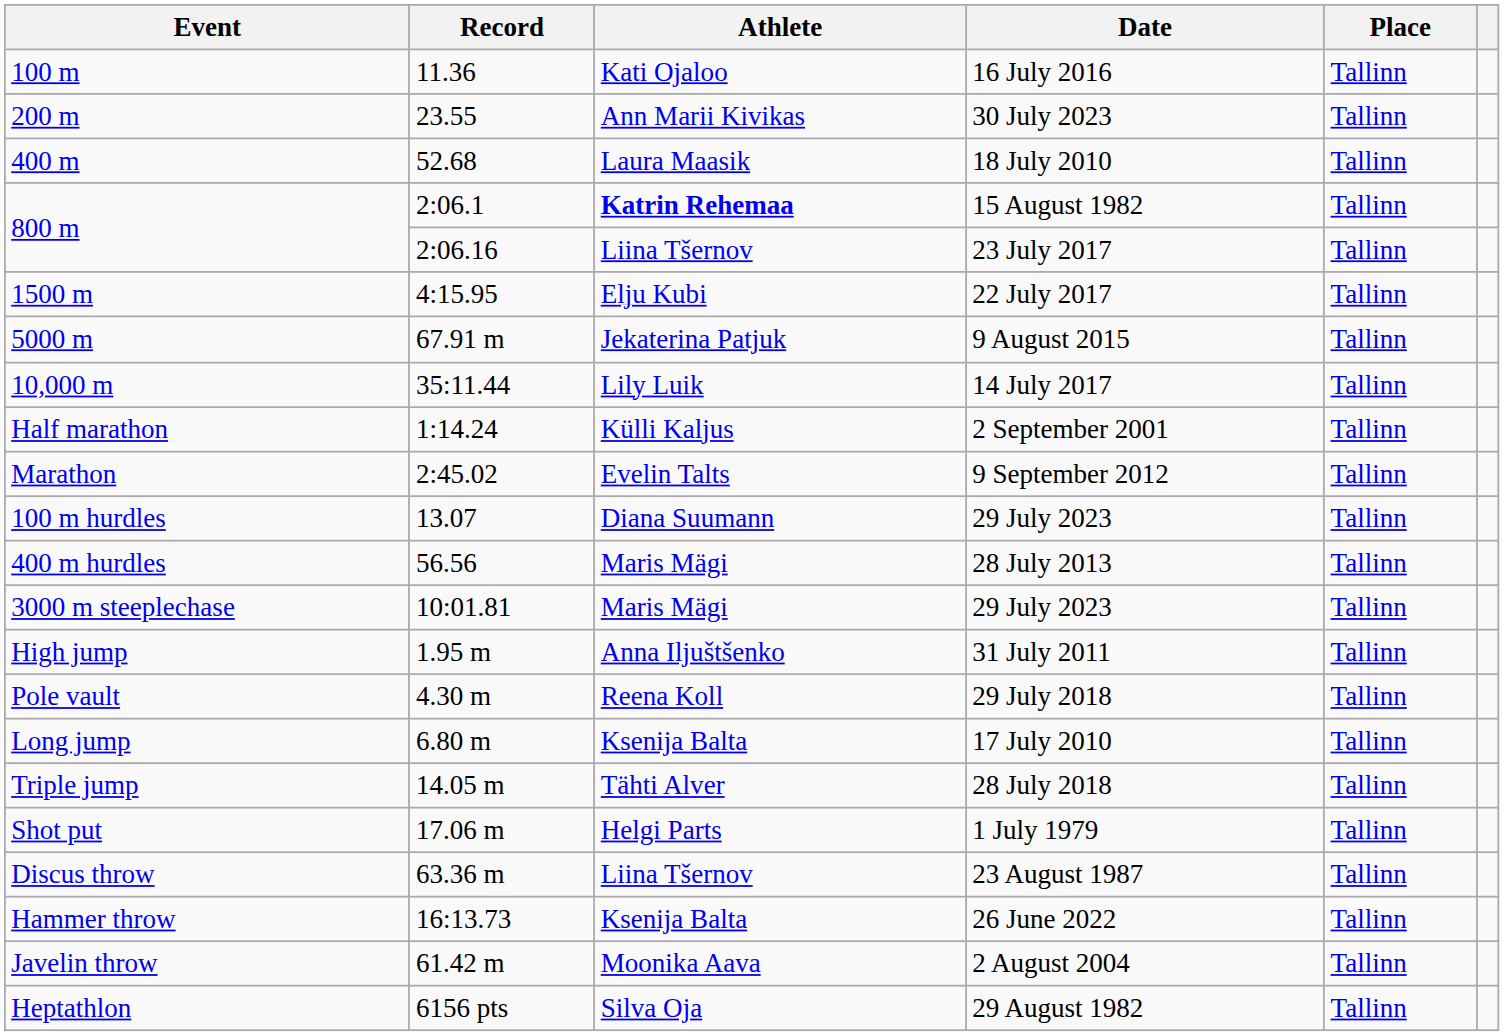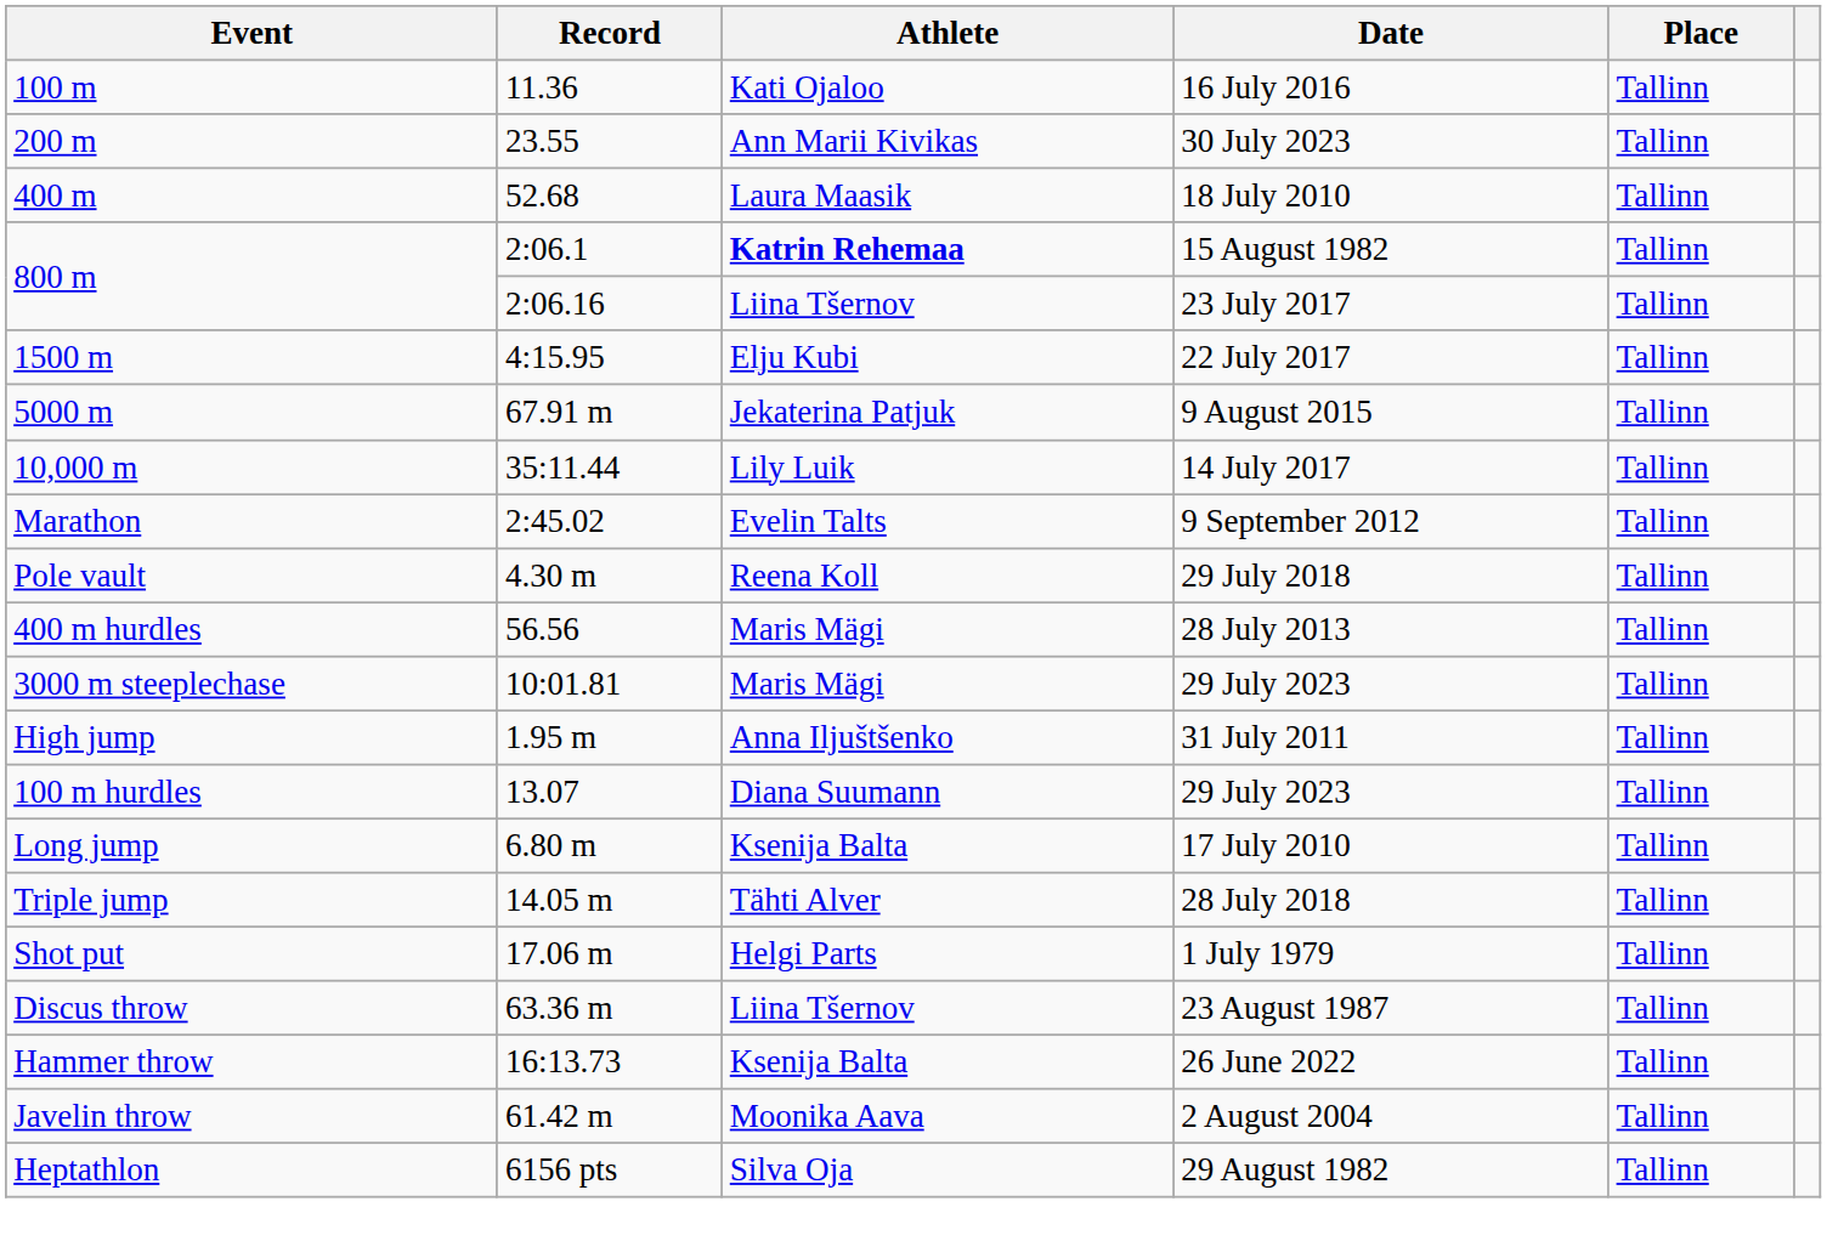 <table class="wikitable" style="font-size:95%; width: 95%;">
 <tr>
 <th>Event</th>
 <th>Record</th>
 <th>Athlete</th>
 <th>Date</th>
 <th>Place</th>
 <th></th>
 </tr>
 <tr>
 <td><a href='#'>100 m</a></td>
 <td>11.36</td>
 <td><a href='#'>Kati Ojaloo</a></td>
 <td>16 July 2016</td>
 <td><a href='#'>Tallinn</a></td>
 <td></td>
 </tr>
 <tr>
 <td><a href='#'>200 m</a></td>
 <td>23.55 </td>
 <td><a href='#'>Ann Marii Kivikas</a></td>
 <td>30 July 2023</td>
 <td><a href='#'>Tallinn</a></td>
 <td></td>
 </tr>
 <tr>
 <td><a href='#'>400 m</a></td>
 <td>52.68</td>
 <td><a href='#'>Laura Maasik</a></td>
 <td>18 July 2010</td>
 <td><a href='#'>Tallinn</a></td>
 <td></td>
 </tr>
 <tr>
 <td rowspan=2><a href='#'>800 m</a></td>
 <td>2:06.1 </td>
 <td><strong><a href='#'>Katrin Rehemaa</a></strong></td>
 <td>15 August 1982</td>
 <td><a href='#'>Tallinn</a></td>
 <td></td>
 </tr>
 <tr>
 <td>2:06.16</td>
 <td><a href='#'>Liina Tšernov</a></td>
 <td>23 July 2017</td>
 <td><a href='#'>Tallinn</a></td>
 <td></td>
 </tr>
 <tr>
 <td><a href='#'>1500 m</a></td>
 <td>4:15.95</td>
 <td><a href='#'>Elju Kubi</a></td>
 <td>22 July 2017</td>
 <td><a href='#'>Tallinn</a></td>
 <td></td>
 </tr>
 <tr>
 <td><a href='#'>5000 m</a></td>
 <td>67.91 m</td>
 <td><a href='#'>Jekaterina Patjuk</a></td>
 <td>9 August 2015</td>
 <td><a href='#'>Tallinn</a></td>
 <td></td>
 </tr>
 <tr>
 <td><a href='#'>10,000 m</a></td>
 <td>35:11.44</td>
 <td><a href='#'>Lily Luik</a></td>
 <td>14 July 2017</td>
 <td><a href='#'>Tallinn</a></td>
 <td></td>
 </tr>
 <tr>
-<td><a href='#'>Half marathon</a></td>
-<td>1:14.24</td>
-<td><a href='#'>Külli Kaljus</a></td>
-<td>2 September 2001</td>
-<td><a href='#'>Tallinn</a></td>
-<td></td>
-</tr>
-<tr>
 <td><a href='#'>Marathon</a></td>
 <td>2:45.02</td>
 <td><a href='#'>Evelin Talts</a></td>
 <td>9 September 2012</td>
 <td><a href='#'>Tallinn</a></td>
 <td><br></td>
 </tr>
 <tr>
-<td><a href='#'>100 m hurdles</a></td>
-<td>13.07 </td>
-<td><a href='#'>Diana Suumann</a></td>
-<td>29 July 2023</td>
+<td><a href='#'>Pole vault</a></td>
+<td>4.30 m</td>
+<td><a href='#'>Reena Koll</a></td>
+<td>29 July 2018</td>
 <td><a href='#'>Tallinn</a></td>
 <td></td>
 </tr>
 <tr>
 <td><a href='#'>400 m hurdles</a></td>
 <td>56.56</td>
 <td><a href='#'>Maris Mägi</a></td>
 <td>28 July 2013</td>
 <td><a href='#'>Tallinn</a></td>
 <td></td>
 </tr>
 <tr>
 <td><a href='#'>3000 m steeplechase</a></td>
 <td>10:01.81</td>
 <td><a href='#'>Maris Mägi</a></td>
 <td>29 July 2023</td>
 <td><a href='#'>Tallinn</a></td>
 <td></td>
 </tr>
 <tr>
 <td><a href='#'>High jump</a></td>
 <td>1.95 m</td>
 <td><a href='#'>Anna Iljuštšenko</a></td>
 <td>31 July 2011</td>
 <td><a href='#'>Tallinn</a></td>
 <td></td>
 </tr>
 <tr>
-<td><a href='#'>Pole vault</a></td>
-<td>4.30 m</td>
-<td><a href='#'>Reena Koll</a></td>
-<td>29 July 2018</td>
+<td><a href='#'>100 m hurdles</a></td>
+<td>13.07 </td>
+<td><a href='#'>Diana Suumann</a></td>
+<td>29 July 2023</td>
 <td><a href='#'>Tallinn</a></td>
 <td></td>
 </tr>
 <tr>
 <td><a href='#'>Long jump</a></td>
 <td>6.80 m</td>
 <td><a href='#'>Ksenija Balta</a></td>
 <td>17 July 2010</td>
 <td><a href='#'>Tallinn</a></td>
 <td></td>
 </tr>
 <tr>
 <td><a href='#'>Triple jump</a></td>
 <td>14.05 m</td>
 <td><a href='#'>Tähti Alver</a></td>
 <td>28 July 2018</td>
 <td><a href='#'>Tallinn</a></td>
 <td></td>
 </tr>
 <tr>
 <td><a href='#'>Shot put</a></td>
 <td>17.06 m</td>
 <td><a href='#'>Helgi Parts</a></td>
 <td>1 July 1979</td>
 <td><a href='#'>Tallinn</a></td>
 <td></td>
 </tr>
 <tr>
 <td><a href='#'>Discus throw</a></td>
 <td>63.36 m</td>
 <td><a href='#'>Liina Tšernov</a></td>
 <td>23 August 1987</td>
 <td><a href='#'>Tallinn</a></td>
 <td></td>
 </tr>
 <tr>
 <td><a href='#'>Hammer throw</a></td>
 <td>16:13.73</td>
 <td><a href='#'>Ksenija Balta</a></td>
 <td>26 June 2022</td>
 <td><a href='#'>Tallinn</a></td>
 <td></td>
 </tr>
 <tr>
 <td><a href='#'>Javelin throw</a></td>
 <td>61.42 m</td>
 <td><a href='#'>Moonika Aava</a></td>
 <td>2 August 2004</td>
 <td><a href='#'>Tallinn</a></td>
 <td><br></td>
 </tr>
 <tr>
 <td><a href='#'>Heptathlon</a></td>
 <td>6156 pts</td>
 <td><a href='#'>Silva Oja</a></td>
 <td>29 August 1982</td>
 <td><a href='#'>Tallinn</a></td>
 <td></td>
 </tr>
 </table>
